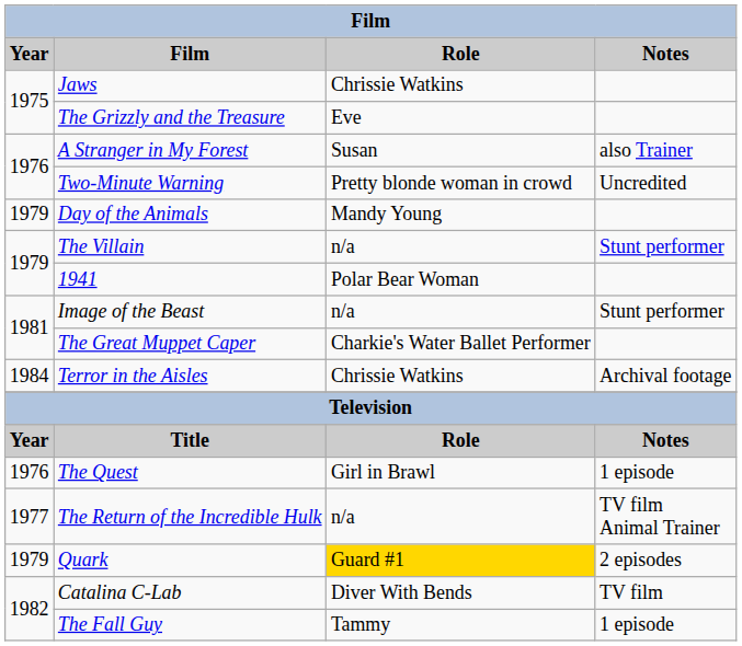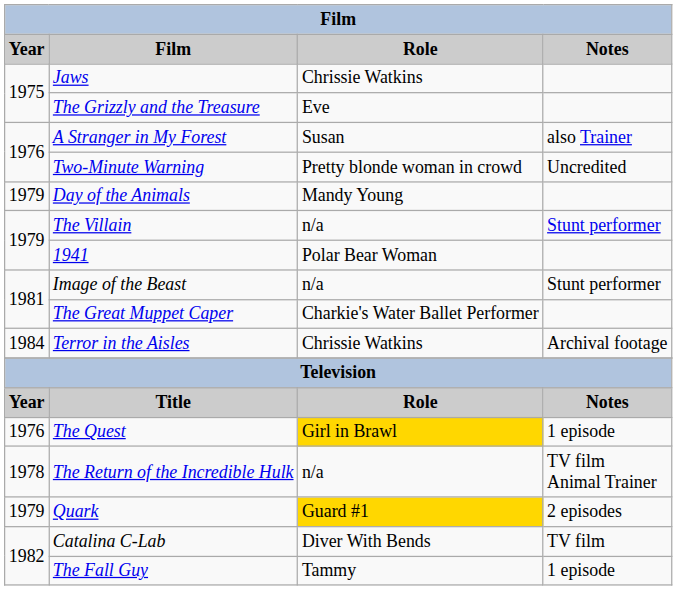 <table class="wikitable" style="font-size:90%;">
 <tr>
 <th colspan=4 style="background:#B0C4DE;">Film</th>
 </tr>
 <tr align="center">
 <th style="background: #CCCCCC;">Year</th>
 <th style="background: #CCCCCC;">Film</th>
 <th style="background: #CCCCCC;">Role</th>
 <th style="background: #CCCCCC;">Notes</th>
 </tr>
 <tr>
 <td rowspan=2>1975</td>
 <td><em><a href='#'>Jaws</a></em></td>
 <td>Chrissie Watkins</td>
 <td></td>
 </tr>
 <tr>
 <td><em><a href='#'>The Grizzly and the Treasure</a></em></td>
 <td>Eve</td>
 <td></td>
 </tr>
 <tr>
 <td rowspan=2>1976</td>
 <td><em><a href='#'>A Stranger in My Forest</a></em></td>
 <td>Susan</td>
 <td>also <a href='#'>Trainer</a></td>
 </tr>
 <tr>
 <td><em><a href='#'>Two-Minute Warning</a></em></td>
 <td>Pretty blonde woman in crowd</td>
 <td>Uncredited</td>
 </tr>
 <tr>
 <td>1979</td>
 <td><em><a href='#'>Day of the Animals</a></em></td>
 <td>Mandy Young</td>
 <td></td>
 </tr>
 <tr>
 <td rowspan=2>1979</td>
 <td><em><a href='#'>The Villain</a></em></td>
 <td>n/a</td>
 <td><a href='#'>Stunt performer</a></td>
 </tr>
 <tr>
 <td><em><a href='#'>1941</a></em></td>
 <td>Polar Bear Woman</td>
 <td></td>
 </tr>
 <tr>
 <td rowspan=2>1981</td>
 <td><em>Image of the Beast</em></td>
 <td>n/a</td>
 <td>Stunt performer</td>
 </tr>
 <tr>
 <td><em><a href='#'>The Great Muppet Caper</a></em></td>
 <td>Charkie's Water Ballet Performer</td>
 <td></td>
 </tr>
 <tr>
 <td>1984</td>
 <td><em><a href='#'>Terror in the Aisles</a></em></td>
 <td>Chrissie Watkins</td>
 <td>Archival footage</td>
 </tr>
 <tr>
 </tr>
 <tr align="center">
 <th colspan=4 style="background:#B0C4DE;">Television</th>
 </tr>
 <tr align="center">
 <th style="background: #CCCCCC;">Year</th>
 <th style="background: #CCCCCC;">Title</th>
 <th style="background: #CCCCCC;">Role</th>
 <th style="background: #CCCCCC;">Notes</th>
 </tr>
 <tr>
 <td>1976</td>
 <td><em><a href='#'>The Quest</a></em></td>
-<td>Girl in Brawl</td>
+<td style="background: gold;">Girl in Brawl</td>
 <td>1 episode</td>
 </tr>
 <tr>
-<td>1977</td>
+<td>1978</td>
 <td><em><a href='#'>The Return of the Incredible Hulk</a></em></td>
 <td>n/a</td>
 <td>TV film<br>Animal Trainer</td>
 </tr>
 <tr>
 <td>1979</td>
 <td><em><a href='#'>Quark</a></em></td>
 <td style="background: gold;">Guard #1</td>
 <td>2 episodes</td>
 </tr>
 <tr>
 <td rowspan=2>1982</td>
 <td><em>Catalina C-Lab</em></td>
 <td>Diver With Bends</td>
 <td>TV film</td>
 </tr>
 <tr>
 <td><em><a href='#'>The Fall Guy</a></em></td>
 <td>Tammy</td>
 <td>1 episode</td>
 </tr>
 </table>
